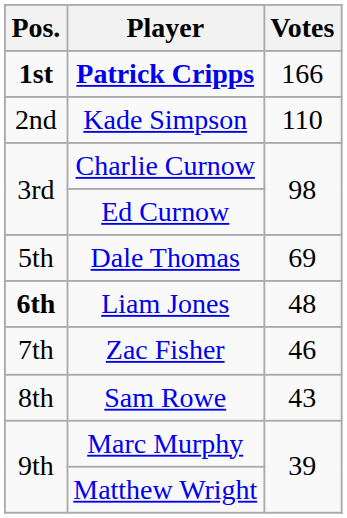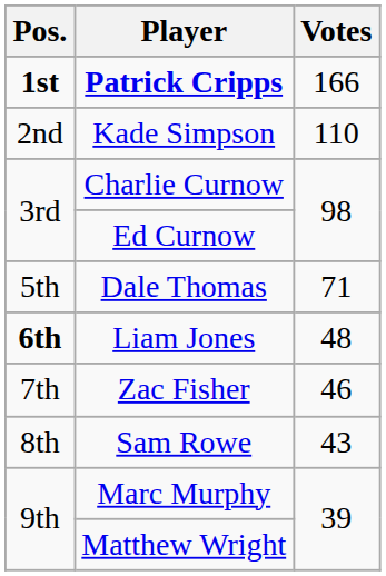 <table class="wikitable" style="text-align:center; font-size:95%;">
 <tr>
 <th>Pos.<br></th>
 <th>Player<br></th>
 <th>Votes</th>
 </tr>
 <tr>
 <td><strong>1st</strong></td>
 <td><strong><a href='#'>Patrick Cripps</a></strong></td>
 <td>166</td>
 </tr>
 <tr>
 <td>2nd</td>
 <td><a href='#'>Kade Simpson</a></td>
 <td>110</td>
 </tr>
 <tr>
 <td valign="center" rowspan="2">3rd</td>
 <td><a href='#'>Charlie Curnow</a></td>
 <td valign="center" rowspan="2">98</td>
 </tr>
 <tr>
 <td><a href='#'>Ed Curnow</a></td>
 </tr>
 <tr>
 <td>5th</td>
 <td><a href='#'>Dale Thomas</a></td>
-<td>69</td>
+<td>71</td>
 </tr>
 <tr>
 <td><strong>6th</strong></td>
 <td><a href='#'>Liam Jones</a></td>
 <td>48</td>
 </tr>
 <tr>
 <td>7th</td>
 <td><a href='#'>Zac Fisher</a></td>
 <td>46</td>
 </tr>
 <tr>
 <td>8th</td>
 <td><a href='#'>Sam Rowe</a></td>
 <td>43</td>
 </tr>
 <tr>
 <td valign="center" rowspan="2">9th</td>
 <td><a href='#'>Marc Murphy</a></td>
 <td valign="center" rowspan="2">39</td>
 </tr>
 <tr>
 <td><a href='#'>Matthew Wright</a></td>
 </tr>
 </table>
